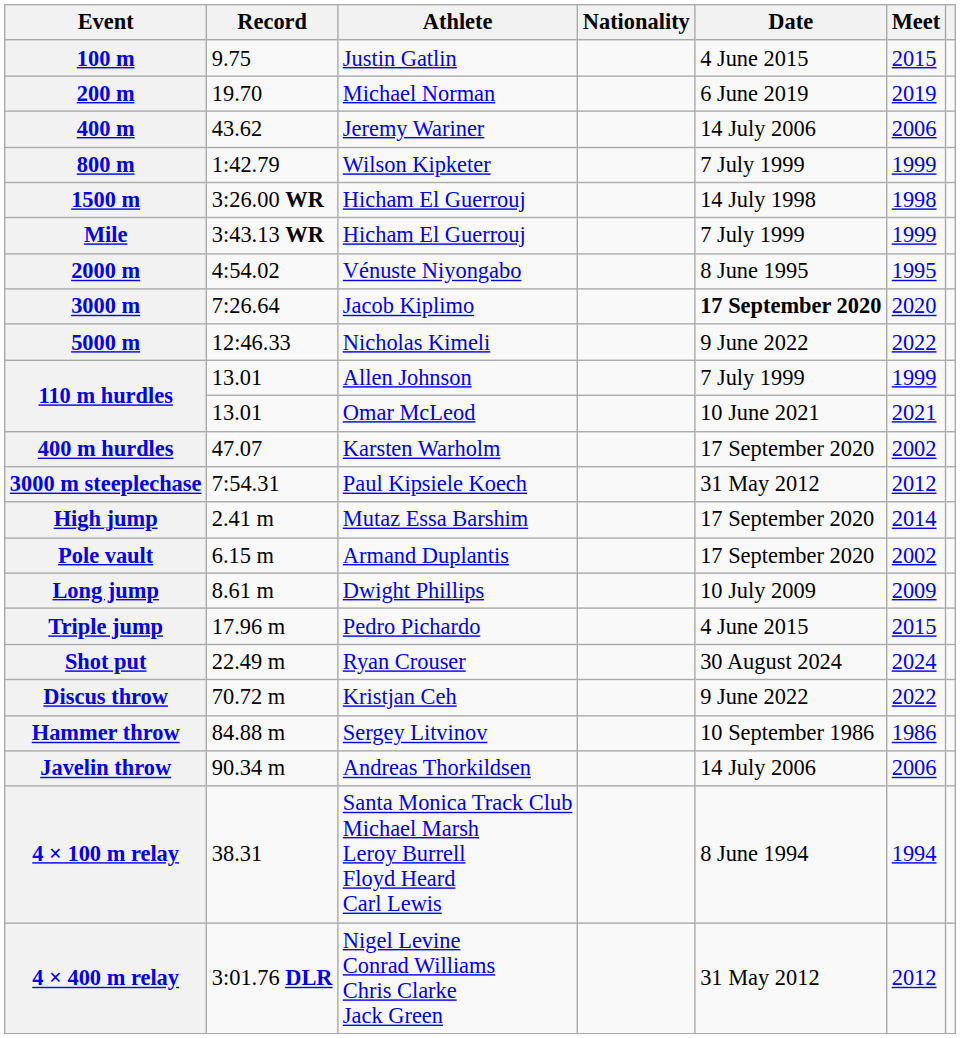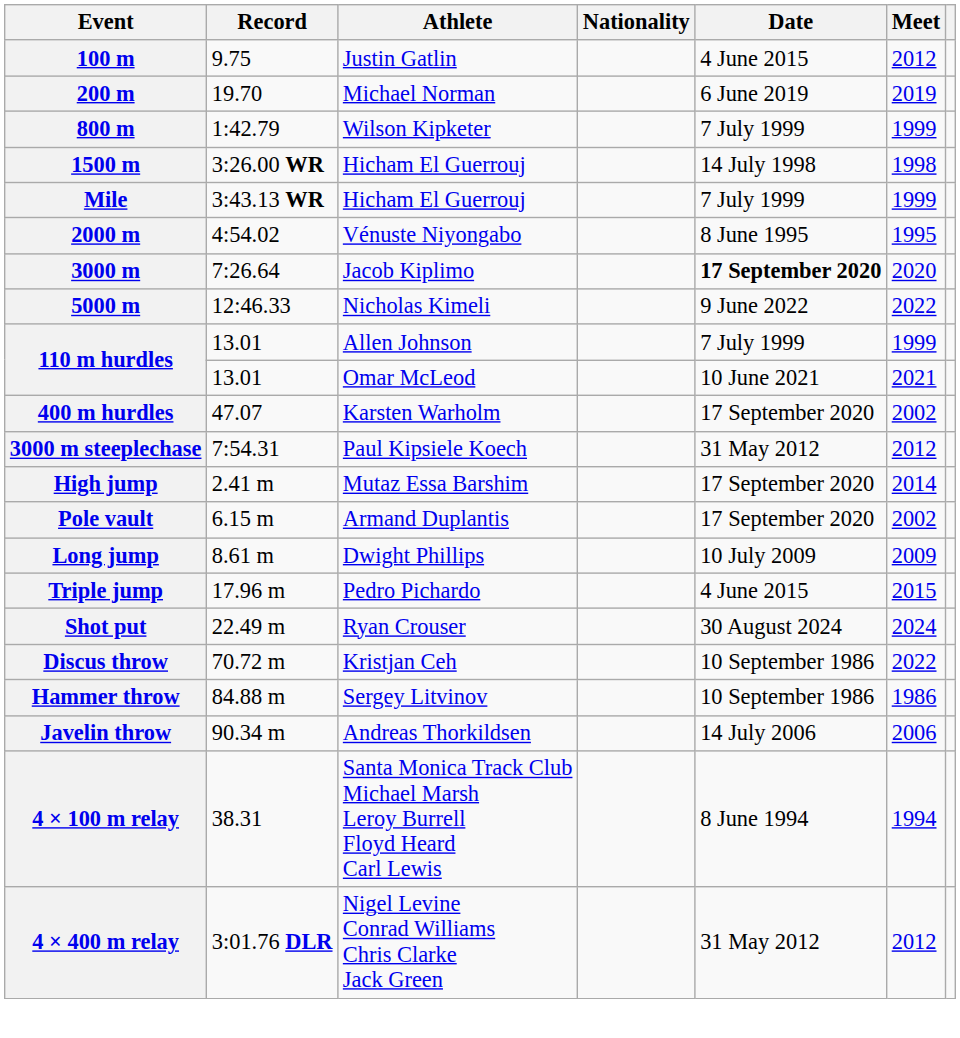 <table class="wikitable plainrowheaders sticky-header">
 <tr>
 <th scope="col">Event</th>
 <th scope="col">Record</th>
 <th scope="col">Athlete</th>
 <th scope="col">Nationality</th>
 <th scope="col">Date</th>
 <th scope="col">Meet</th>
 <th scope="col"></th>
 </tr>
 <tr>
 <th scope="row"><a href='#'>100 m</a></th>
 <td>9.75 </td>
 <td><a href='#'>Justin Gatlin</a></td>
 <td></td>
 <td>4 June 2015</td>
-<td><a href='#'>2015</a></td>
+<td><a href='#'>2012</a></td>
 <td></td>
 </tr>
 <tr>
 <th scope="row"><a href='#'>200 m</a></th>
 <td>19.70 </td>
 <td><a href='#'>Michael Norman</a></td>
 <td></td>
 <td>6 June 2019</td>
 <td><a href='#'>2019</a></td>
-<td></td>
-</tr>
-<tr>
-<th scope="row"><a href='#'>400 m</a></th>
-<td>43.62</td>
-<td><a href='#'>Jeremy Wariner</a></td>
-<td></td>
-<td>14 July 2006</td>
-<td><a href='#'>2006</a></td>
 <td></td>
 </tr>
 <tr>
 <th scope="row"><a href='#'>800 m</a></th>
 <td>1:42.79</td>
 <td><a href='#'>Wilson Kipketer</a></td>
 <td></td>
 <td>7 July 1999</td>
 <td><a href='#'>1999</a></td>
 <td></td>
 </tr>
 <tr>
 <th scope="row"><a href='#'>1500 m</a></th>
 <td>3:26.00 <strong>WR</strong></td>
 <td><a href='#'>Hicham El Guerrouj</a></td>
 <td></td>
 <td>14 July 1998</td>
 <td><a href='#'>1998</a></td>
 <td></td>
 </tr>
 <tr>
 <th scope="row"><a href='#'>Mile</a></th>
 <td>3:43.13 <strong>WR</strong></td>
 <td><a href='#'>Hicham El Guerrouj</a></td>
 <td></td>
 <td>7 July 1999</td>
 <td><a href='#'>1999</a></td>
 <td></td>
 </tr>
 <tr>
 <th scope="row"><a href='#'>2000 m</a></th>
 <td>4:54.02</td>
 <td><a href='#'>Vénuste Niyongabo</a></td>
 <td></td>
 <td>8 June 1995</td>
 <td><a href='#'>1995</a></td>
 <td></td>
 </tr>
 <tr>
 <th scope="row"><a href='#'>3000 m</a></th>
 <td>7:26.64</td>
 <td><a href='#'>Jacob Kiplimo</a></td>
 <td></td>
 <td><strong>17 September 2020</strong></td>
 <td><a href='#'>2020</a></td>
 <td></td>
 </tr>
 <tr>
 <th scope="row"><a href='#'>5000 m</a></th>
 <td>12:46.33</td>
 <td><a href='#'>Nicholas Kimeli</a></td>
 <td></td>
 <td>9 June 2022</td>
 <td><a href='#'>2022</a></td>
 <td></td>
 </tr>
 <tr>
 <th scope="rowgroup" rowspan="2"><a href='#'>110 m hurdles</a></th>
 <td>13.01 </td>
 <td><a href='#'>Allen Johnson</a></td>
 <td></td>
 <td>7 July 1999</td>
 <td><a href='#'>1999</a></td>
 <td></td>
 </tr>
 <tr>
 <td>13.01 </td>
 <td><a href='#'>Omar McLeod</a></td>
 <td></td>
 <td>10 June 2021</td>
 <td><a href='#'>2021</a></td>
 <td></td>
 </tr>
 <tr>
 <th scope="row"><a href='#'>400 m hurdles</a></th>
 <td>47.07</td>
 <td><a href='#'>Karsten Warholm</a></td>
 <td></td>
 <td>17 September 2020</td>
 <td><a href='#'>2002</a></td>
 <td></td>
 </tr>
 <tr>
 <th scope="row"><a href='#'>3000 m steeplechase</a></th>
 <td>7:54.31</td>
 <td><a href='#'>Paul Kipsiele Koech</a></td>
 <td></td>
 <td>31 May 2012</td>
 <td><a href='#'>2012</a></td>
 <td></td>
 </tr>
 <tr>
 <th scope="row"><a href='#'>High jump</a></th>
 <td>2.41 m</td>
 <td><a href='#'>Mutaz Essa Barshim</a></td>
 <td></td>
 <td>17 September 2020</td>
 <td><a href='#'>2014</a></td>
 <td></td>
 </tr>
 <tr>
 <th scope="row"><a href='#'>Pole vault</a></th>
 <td>6.15 m</td>
 <td><a href='#'>Armand Duplantis</a></td>
 <td></td>
 <td>17 September 2020</td>
 <td><a href='#'>2002</a></td>
 <td></td>
 </tr>
 <tr>
 <th scope="row"><a href='#'>Long jump</a></th>
 <td>8.61 m </td>
 <td><a href='#'>Dwight Phillips</a></td>
 <td></td>
 <td>10 July 2009</td>
 <td><a href='#'>2009</a></td>
 <td></td>
 </tr>
 <tr>
 <th scope="row"><a href='#'>Triple jump</a></th>
 <td>17.96 m </td>
 <td><a href='#'>Pedro Pichardo</a></td>
 <td></td>
 <td>4 June 2015</td>
 <td><a href='#'>2015</a></td>
 <td></td>
 </tr>
 <tr>
 <th scope="row"><a href='#'>Shot put</a></th>
 <td>22.49 m</td>
 <td><a href='#'>Ryan Crouser</a></td>
 <td></td>
 <td>30 August 2024</td>
 <td><a href='#'>2024</a></td>
 <td></td>
 </tr>
 <tr>
 <th scope="row"><a href='#'>Discus throw</a></th>
 <td>70.72 m</td>
 <td><a href='#'>Kristjan Ceh</a></td>
 <td></td>
-<td>9 June 2022</td>
+<td>10 September 1986</td>
 <td><a href='#'>2022</a></td>
 <td></td>
 </tr>
 <tr>
 <th scope="row"><a href='#'>Hammer throw</a></th>
 <td>84.88 m</td>
 <td><a href='#'>Sergey Litvinov</a></td>
 <td></td>
 <td>10 September 1986</td>
 <td><a href='#'>1986</a></td>
 <td></td>
 </tr>
 <tr>
 <th scope="row"><a href='#'>Javelin throw</a></th>
 <td>90.34 m</td>
 <td><a href='#'>Andreas Thorkildsen</a></td>
 <td></td>
 <td>14 July 2006</td>
 <td><a href='#'>2006</a></td>
 <td></td>
 </tr>
 <tr>
 <th scope="row"><a href='#'>4 × 100 m relay</a></th>
 <td>38.31</td>
 <td><a href='#'>Santa Monica Track Club</a><br><a href='#'>Michael Marsh</a><br><a href='#'>Leroy Burrell</a><br><a href='#'>Floyd Heard</a><br><a href='#'>Carl Lewis</a></td>
 <td></td>
 <td>8 June 1994</td>
 <td><a href='#'>1994</a></td>
 <td></td>
 </tr>
 <tr>
 <th scope="row"><a href='#'>4 × 400 m relay</a></th>
 <td>3:01.76 <strong><a href='#'>DLR</a></strong></td>
 <td><a href='#'>Nigel Levine</a><br><a href='#'>Conrad Williams</a><br><a href='#'>Chris Clarke</a><br><a href='#'>Jack Green</a></td>
 <td></td>
 <td>31 May 2012</td>
 <td><a href='#'>2012</a></td>
 <td></td>
 </tr>
 </table>
